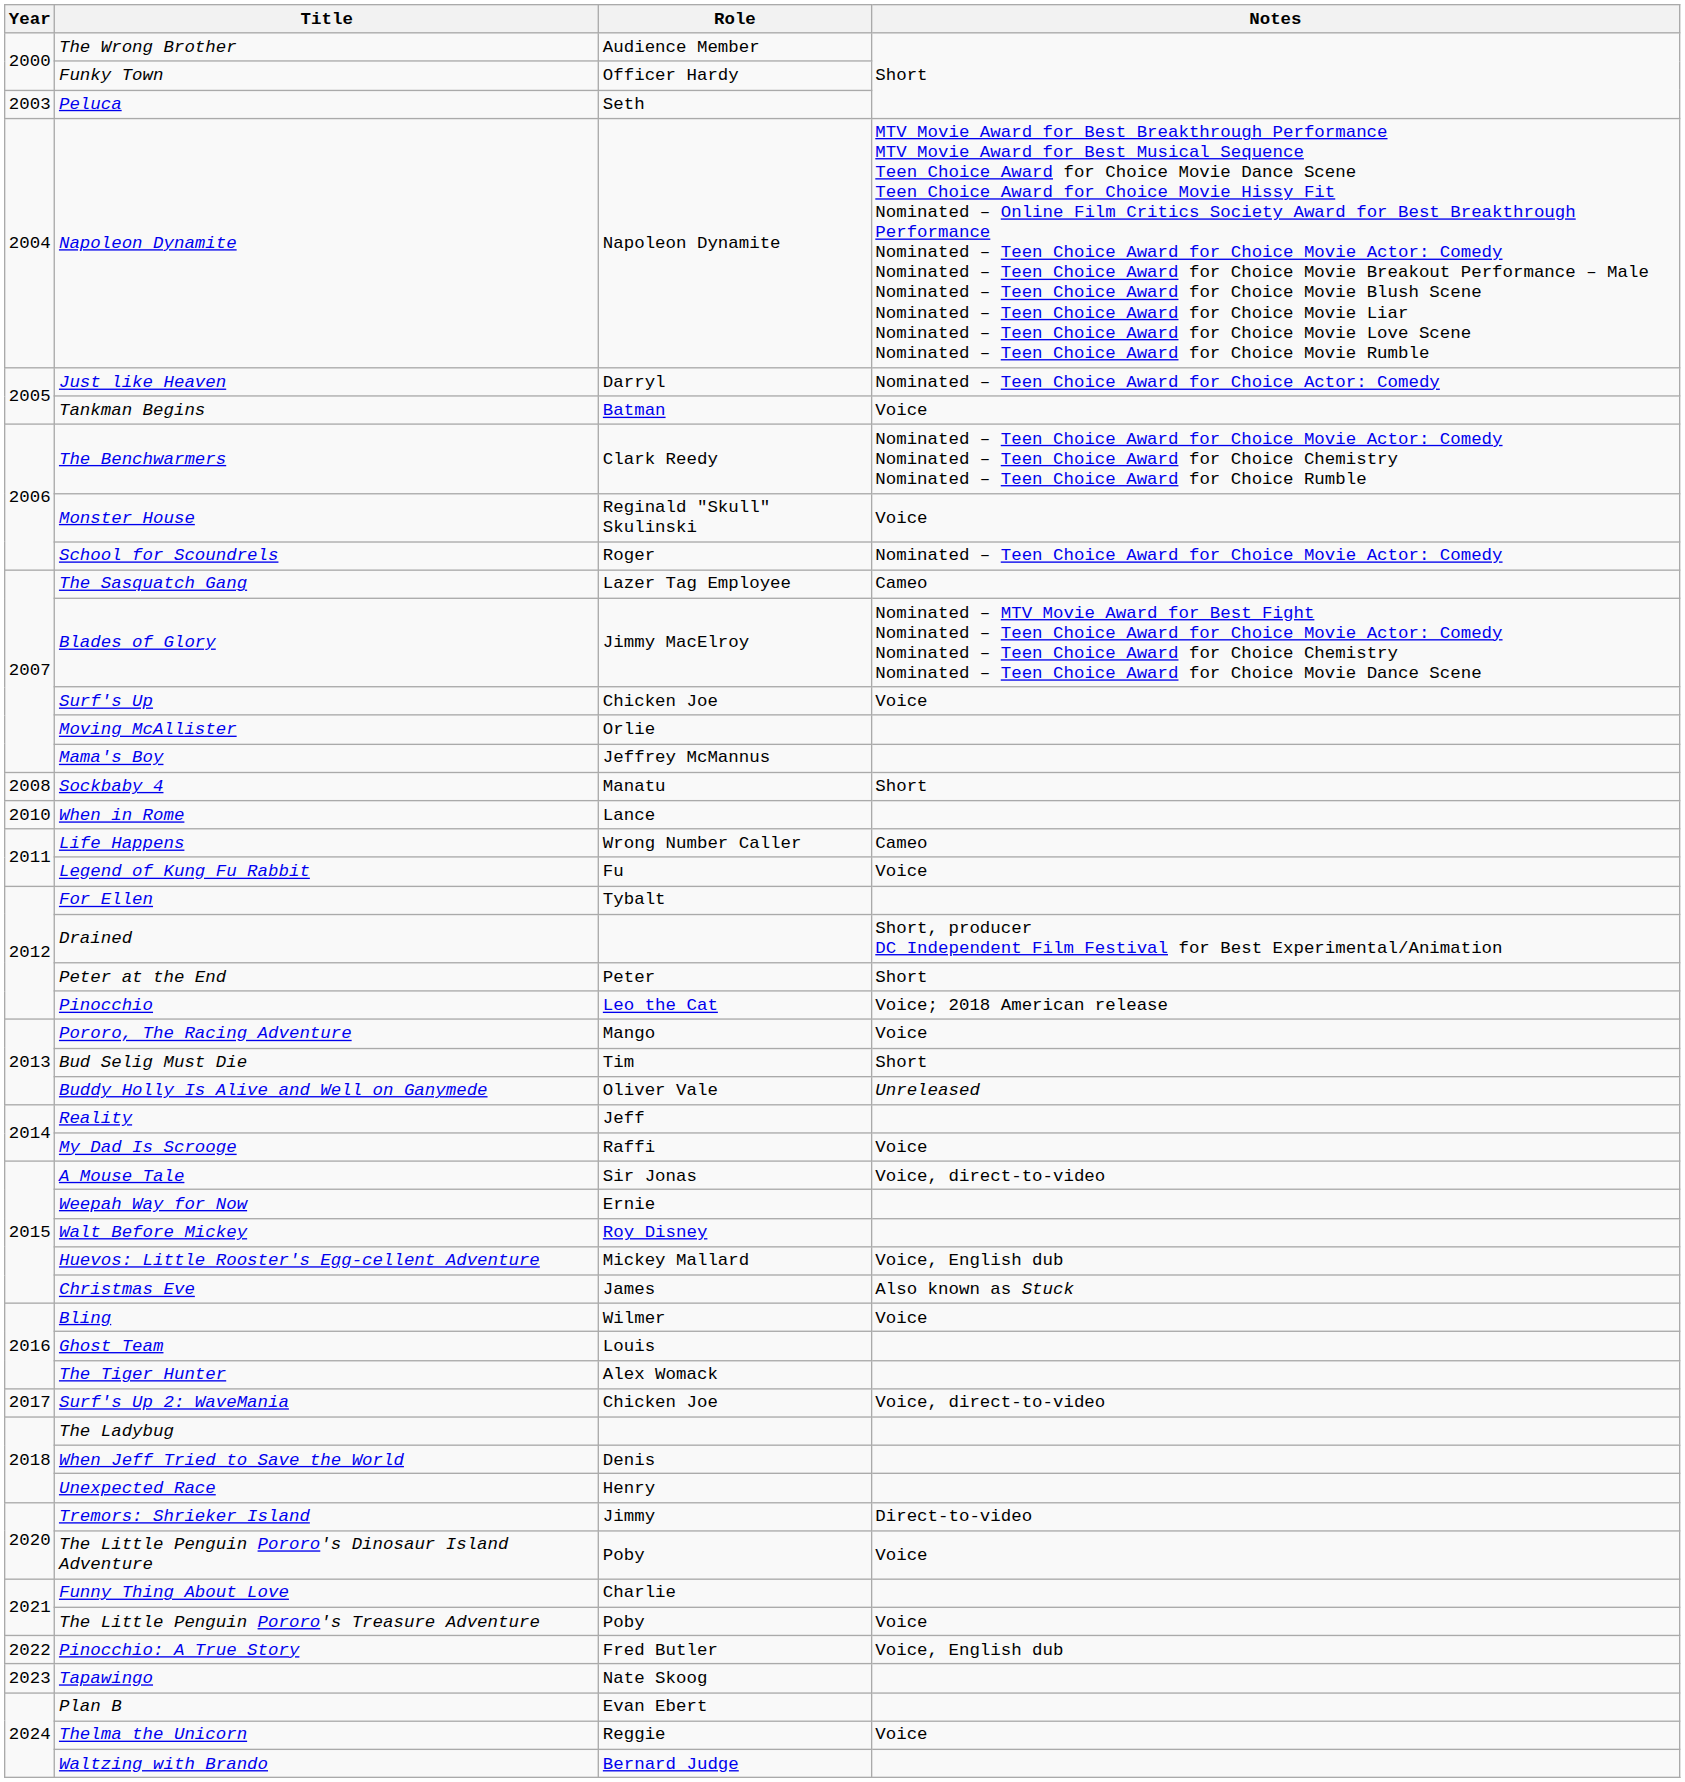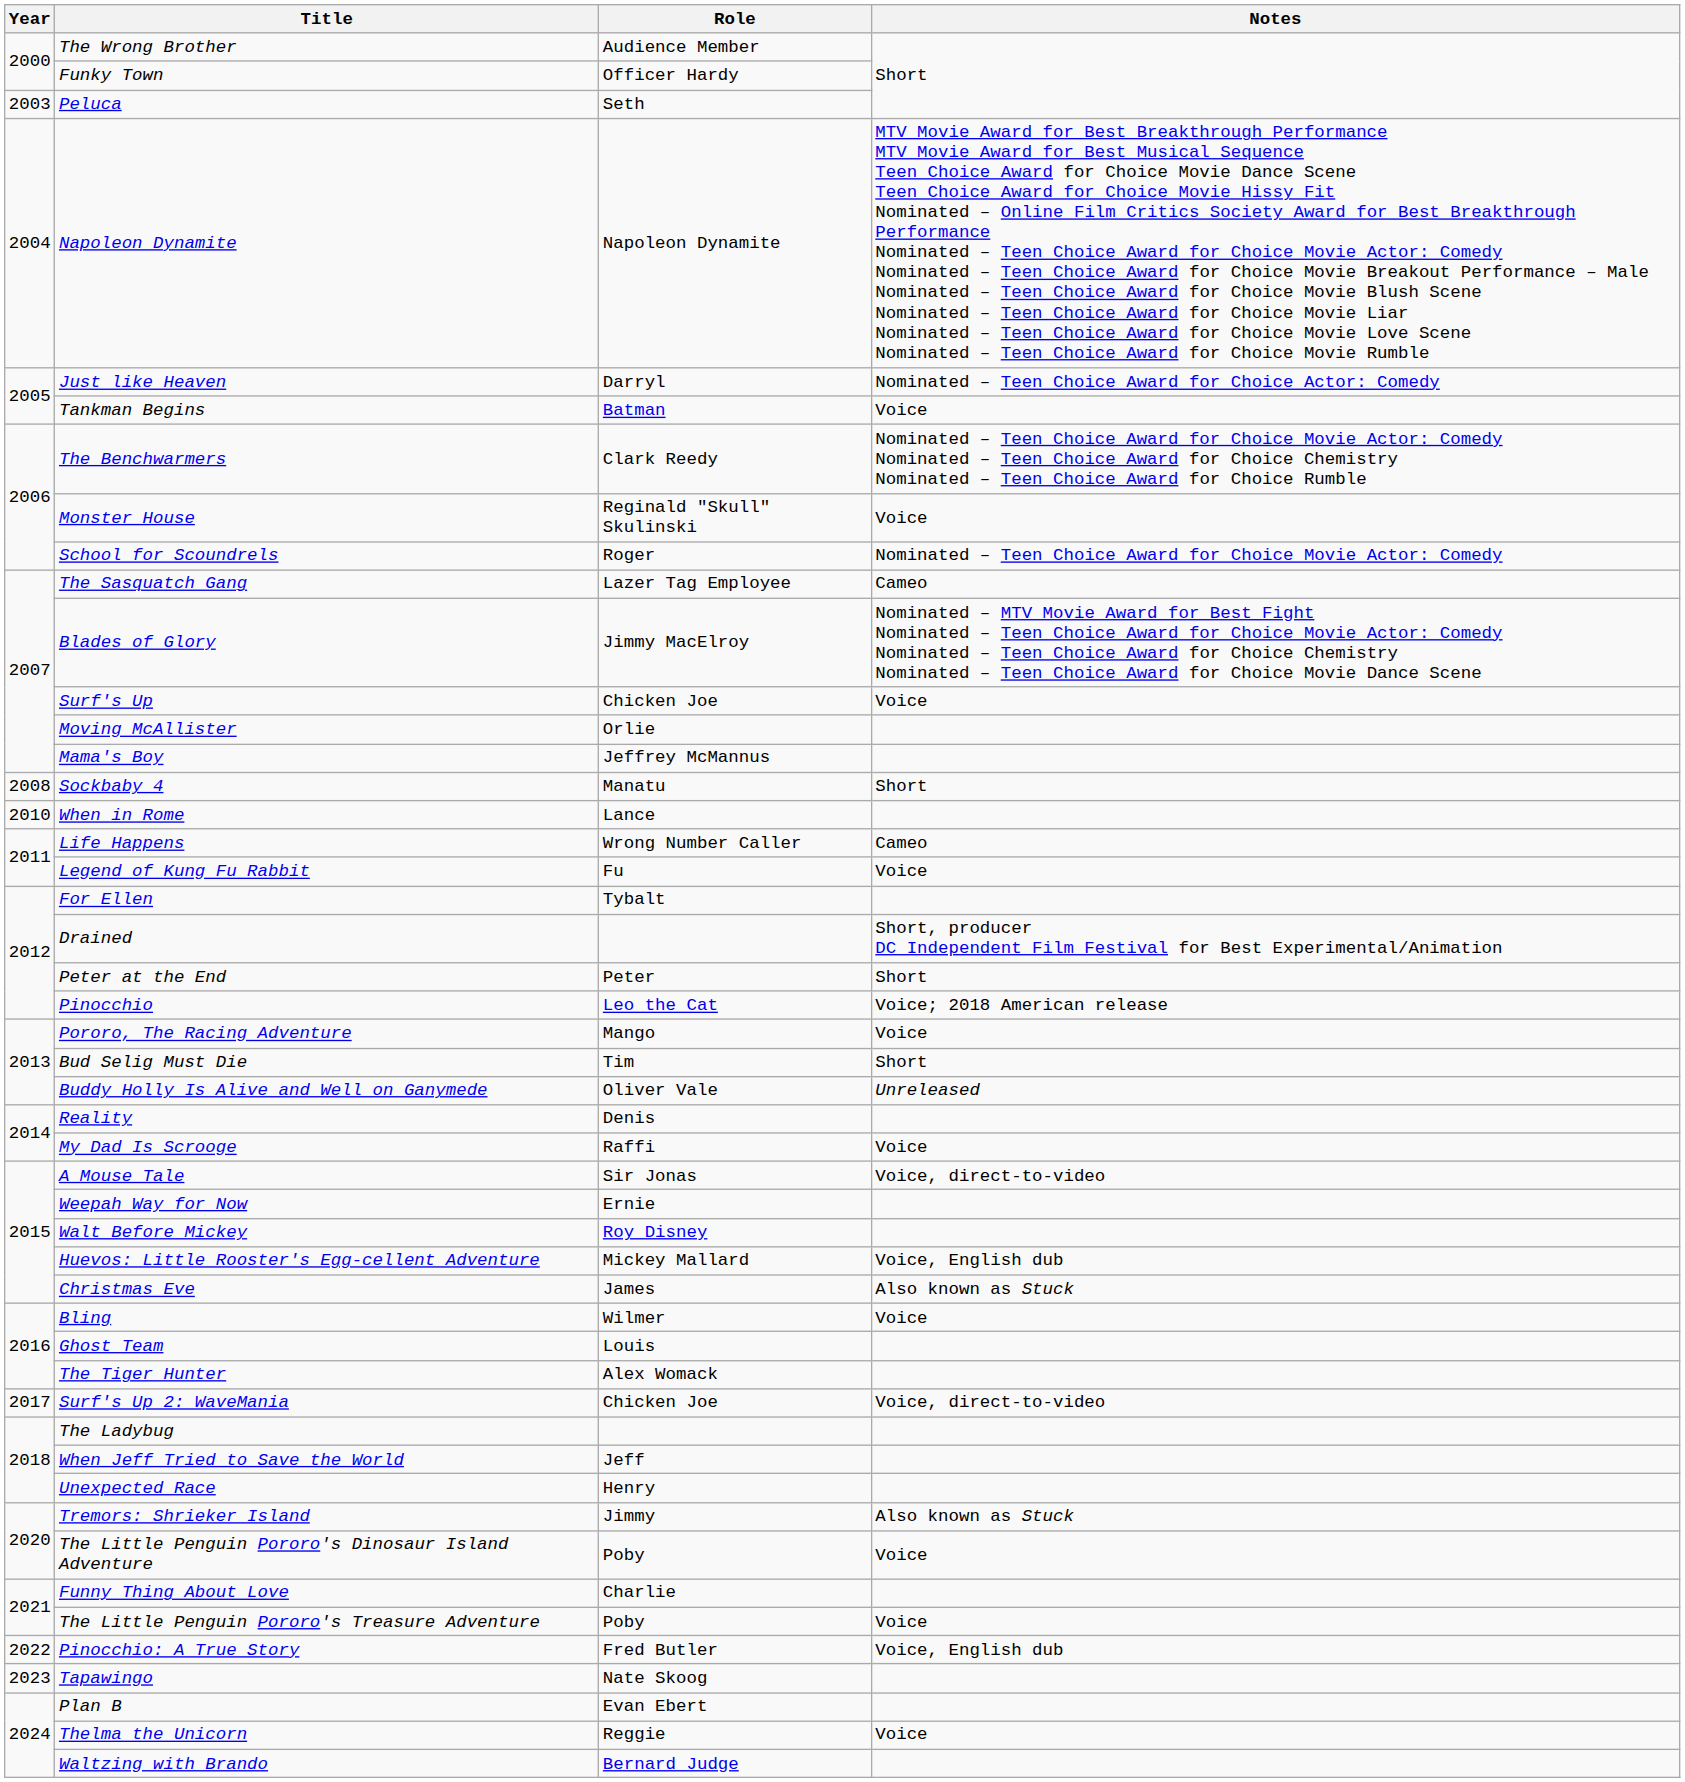 <table class="wikitable sortable">
 <tr>
 <th>Year</th>
 <th>Title</th>
 <th>Role</th>
 <th class="unsortable">Notes</th>
 </tr>
 <tr>
 <td rowspan=2>2000</td>
 <td><em>The Wrong Brother</em></td>
 <td>Audience Member</td>
 <td rowspan="3">Short</td>
 </tr>
 <tr>
 <td><em>Funky Town</em></td>
 <td>Officer Hardy</td>
 </tr>
 <tr>
 <td>2003</td>
 <td><em><a href='#'>Peluca</a></em></td>
 <td>Seth</td>
 </tr>
 <tr>
 <td>2004</td>
 <td><em><a href='#'>Napoleon Dynamite</a></em></td>
 <td>Napoleon Dynamite</td>
 <td><a href='#'>MTV Movie Award for Best Breakthrough Performance</a> <br><a href='#'>MTV Movie Award for Best Musical Sequence</a> <br><a href='#'>Teen Choice Award</a> for Choice Movie Dance Scene <br><a href='#'>Teen Choice Award for Choice Movie Hissy Fit</a> <br>Nominated – <a href='#'>Online Film Critics Society Award for Best Breakthrough Performance</a> <br>Nominated – <a href='#'>Teen Choice Award for Choice Movie Actor: Comedy</a> <br>Nominated – <a href='#'>Teen Choice Award</a> for Choice Movie Breakout Performance – Male <br>Nominated – <a href='#'>Teen Choice Award</a> for Choice Movie Blush Scene <br>Nominated – <a href='#'>Teen Choice Award</a> for Choice Movie Liar <br>Nominated – <a href='#'>Teen Choice Award</a> for Choice Movie Love Scene <br>Nominated – <a href='#'>Teen Choice Award</a> for Choice Movie Rumble</td>
 </tr>
 <tr>
 <td rowspan=2>2005</td>
 <td><em><a href='#'>Just like Heaven</a></em></td>
 <td>Darryl</td>
 <td>Nominated – <a href='#'>Teen Choice Award for Choice Actor: Comedy</a></td>
 </tr>
 <tr>
 <td><em>Tankman Begins</em></td>
 <td><a href='#'>Batman</a></td>
 <td>Voice</td>
 </tr>
 <tr>
 <td rowspan=3>2006</td>
 <td><em><a href='#'>The Benchwarmers</a></em></td>
 <td>Clark Reedy</td>
 <td>Nominated – <a href='#'>Teen Choice Award for Choice Movie Actor: Comedy</a> <br>Nominated – <a href='#'>Teen Choice Award</a> for Choice Chemistry <br>Nominated – <a href='#'>Teen Choice Award</a> for Choice Rumble</td>
 </tr>
 <tr>
 <td><em><a href='#'>Monster House</a></em></td>
 <td>Reginald "Skull" Skulinski</td>
 <td>Voice</td>
 </tr>
 <tr>
 <td><em><a href='#'>School for Scoundrels</a></em></td>
 <td>Roger</td>
 <td>Nominated – <a href='#'>Teen Choice Award for Choice Movie Actor: Comedy</a></td>
 </tr>
 <tr>
 <td rowspan=5>2007</td>
 <td><em><a href='#'>The Sasquatch Gang</a></em></td>
 <td>Lazer Tag Employee</td>
 <td>Cameo</td>
 </tr>
 <tr>
 <td><em><a href='#'>Blades of Glory</a></em></td>
 <td>Jimmy MacElroy</td>
 <td>Nominated – <a href='#'>MTV Movie Award for Best Fight</a> <br> Nominated – <a href='#'>Teen Choice Award for Choice Movie Actor: Comedy</a> <br>Nominated – <a href='#'>Teen Choice Award</a> for Choice Chemistry <br>Nominated – <a href='#'>Teen Choice Award</a> for Choice Movie Dance Scene</td>
 </tr>
 <tr>
 <td><em><a href='#'>Surf's Up</a></em></td>
 <td>Chicken Joe</td>
 <td>Voice</td>
 </tr>
 <tr>
 <td><em><a href='#'>Moving McAllister</a></em></td>
 <td>Orlie</td>
 <td></td>
 </tr>
 <tr>
 <td><em><a href='#'>Mama's Boy</a></em></td>
 <td>Jeffrey McMannus</td>
 <td></td>
 </tr>
 <tr>
 <td>2008</td>
 <td><em><a href='#'>Sockbaby 4</a></em></td>
 <td>Manatu</td>
 <td>Short</td>
 </tr>
 <tr>
 <td>2010</td>
 <td><em><a href='#'>When in Rome</a></em></td>
 <td>Lance</td>
 <td></td>
 </tr>
 <tr>
 <td rowspan=2>2011</td>
 <td><em><a href='#'>Life Happens</a></em></td>
 <td>Wrong Number Caller</td>
 <td>Cameo</td>
 </tr>
 <tr>
 <td><em><a href='#'>Legend of Kung Fu Rabbit</a></em></td>
 <td>Fu</td>
 <td>Voice</td>
 </tr>
 <tr>
 <td rowspan=4>2012</td>
 <td><em><a href='#'>For Ellen</a></em></td>
 <td>Tybalt</td>
 <td></td>
 </tr>
 <tr>
 <td><em>Drained</em></td>
 <td></td>
 <td>Short, producer <br> <a href='#'>DC Independent Film Festival</a> for Best Experimental/Animation</td>
 </tr>
 <tr>
 <td><em>Peter at the End</em></td>
 <td>Peter</td>
 <td>Short</td>
 </tr>
 <tr>
 <td><em><a href='#'>Pinocchio</a></em></td>
 <td><a href='#'>Leo the Cat</a></td>
 <td>Voice; 2018 American release</td>
 </tr>
 <tr>
 <td rowspan=3>2013</td>
 <td><em><a href='#'>Pororo, The Racing Adventure</a></em></td>
 <td>Mango</td>
 <td>Voice</td>
 </tr>
 <tr>
 <td><em>Bud Selig Must Die</em></td>
 <td>Tim</td>
 <td>Short</td>
 </tr>
 <tr>
 <td><em><a href='#'>Buddy Holly Is Alive and Well on Ganymede</a></em></td>
 <td>Oliver Vale</td>
 <td><em>Unreleased</em></td>
 </tr>
 <tr>
 <td rowspan=2>2014</td>
 <td><em><a href='#'>Reality</a></em></td>
-<td>Jeff</td>
+<td>Denis</td>
 <td></td>
 </tr>
 <tr>
 <td><em><a href='#'>My Dad Is Scrooge</a></em></td>
 <td>Raffi</td>
 <td>Voice</td>
 </tr>
 <tr>
 <td rowspan=5>2015</td>
 <td><em><a href='#'>A Mouse Tale</a></em></td>
 <td>Sir Jonas</td>
 <td>Voice, direct-to-video</td>
 </tr>
 <tr>
 <td><em><a href='#'>Weepah Way for Now</a></em></td>
 <td>Ernie</td>
 <td></td>
 </tr>
 <tr>
 <td><em><a href='#'>Walt Before Mickey</a></em></td>
 <td><a href='#'>Roy Disney</a></td>
 <td></td>
 </tr>
 <tr>
 <td><em><a href='#'>Huevos: Little Rooster's Egg-cellent Adventure</a></em></td>
 <td>Mickey Mallard</td>
 <td>Voice, English dub</td>
 </tr>
 <tr>
 <td><em><a href='#'>Christmas Eve</a></em></td>
 <td>James</td>
 <td>Also known as <em>Stuck</em></td>
 </tr>
 <tr>
 <td rowspan=3>2016</td>
 <td><em><a href='#'>Bling</a></em></td>
 <td>Wilmer</td>
 <td>Voice</td>
 </tr>
 <tr>
 <td><em><a href='#'>Ghost Team</a></em></td>
 <td>Louis</td>
 <td></td>
 </tr>
 <tr>
 <td><em><a href='#'>The Tiger Hunter</a></em></td>
 <td>Alex Womack</td>
 <td></td>
 </tr>
 <tr>
 <td>2017</td>
 <td><em><a href='#'>Surf's Up 2: WaveMania</a></em></td>
 <td>Chicken Joe</td>
 <td>Voice, direct-to-video</td>
 </tr>
 <tr>
 <td rowspan="3">2018</td>
 <td><em>The Ladybug</em></td>
 <td></td>
 </tr>
 <tr>
 <td><em><a href='#'>When Jeff Tried to Save the World</a></em></td>
-<td>Denis</td>
+<td>Jeff</td>
 <td></td>
 </tr>
 <tr>
 <td><em><a href='#'>Unexpected Race</a></em></td>
 <td>Henry</td>
 <td></td>
 </tr>
 <tr>
 <td rowspan="2">2020</td>
 <td><em><a href='#'>Tremors: Shrieker Island</a></em></td>
 <td>Jimmy</td>
-<td>Direct-to-video</td>
+<td>Also known as <em>Stuck</em></td>
 </tr>
 <tr>
 <td><em>The Little Penguin <a href='#'>Pororo</a>'s Dinosaur Island Adventure</em></td>
 <td>Poby</td>
 <td>Voice</td>
 </tr>
 <tr>
 <td rowspan="2">2021</td>
 <td><em><a href='#'>Funny Thing About Love</a></em></td>
 <td>Charlie</td>
 <td></td>
 </tr>
 <tr>
 <td><em>The Little Penguin <a href='#'>Pororo</a>'s Treasure Adventure</em></td>
 <td>Poby</td>
 <td>Voice</td>
 </tr>
 <tr>
 <td>2022</td>
 <td><em><a href='#'>Pinocchio: A True Story</a></em></td>
 <td>Fred Butler</td>
 <td>Voice, English dub</td>
 </tr>
 <tr>
 <td>2023</td>
 <td><em><a href='#'>Tapawingo</a></em></td>
 <td>Nate Skoog</td>
 <td></td>
 </tr>
 <tr>
 <td rowspan="3">2024</td>
 <td><em>Plan B</em></td>
 <td>Evan Ebert</td>
 <td></td>
 </tr>
 <tr>
 <td><em><a href='#'>Thelma the Unicorn</a></em></td>
 <td>Reggie</td>
 <td>Voice</td>
 </tr>
 <tr>
 <td><em><a href='#'>Waltzing with Brando</a></em></td>
 <td><a href='#'>Bernard Judge</a></td>
 <td></td>
 </tr>
 <tr>
 </tr>
 </table>
